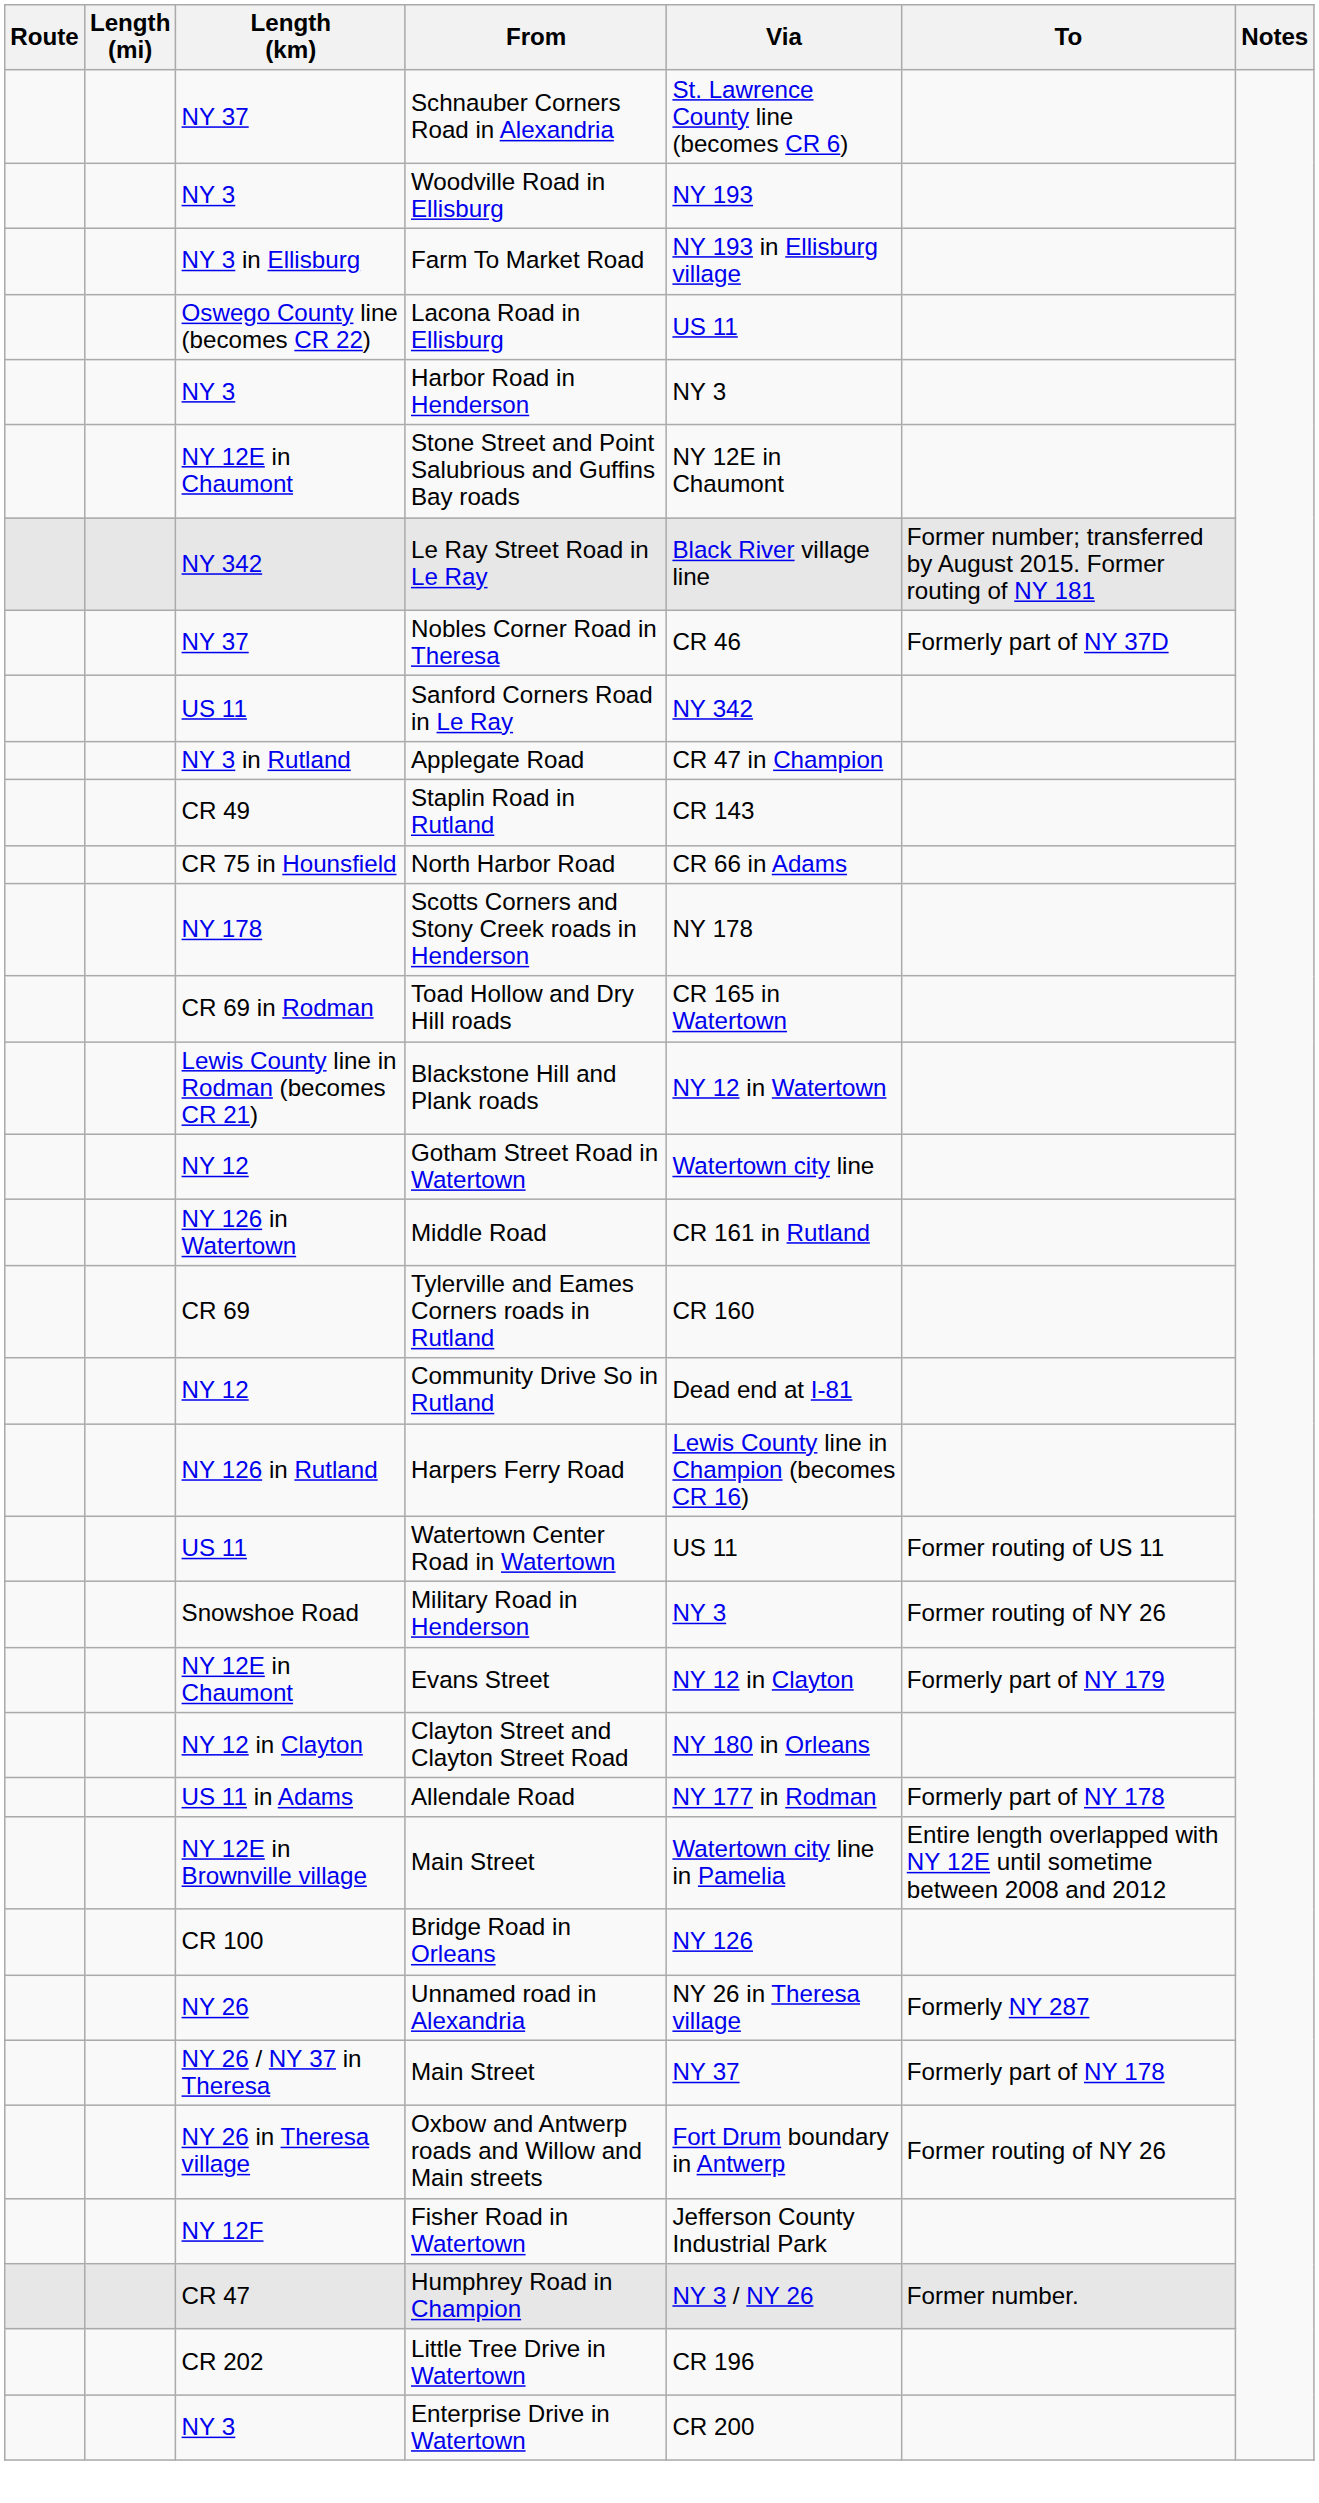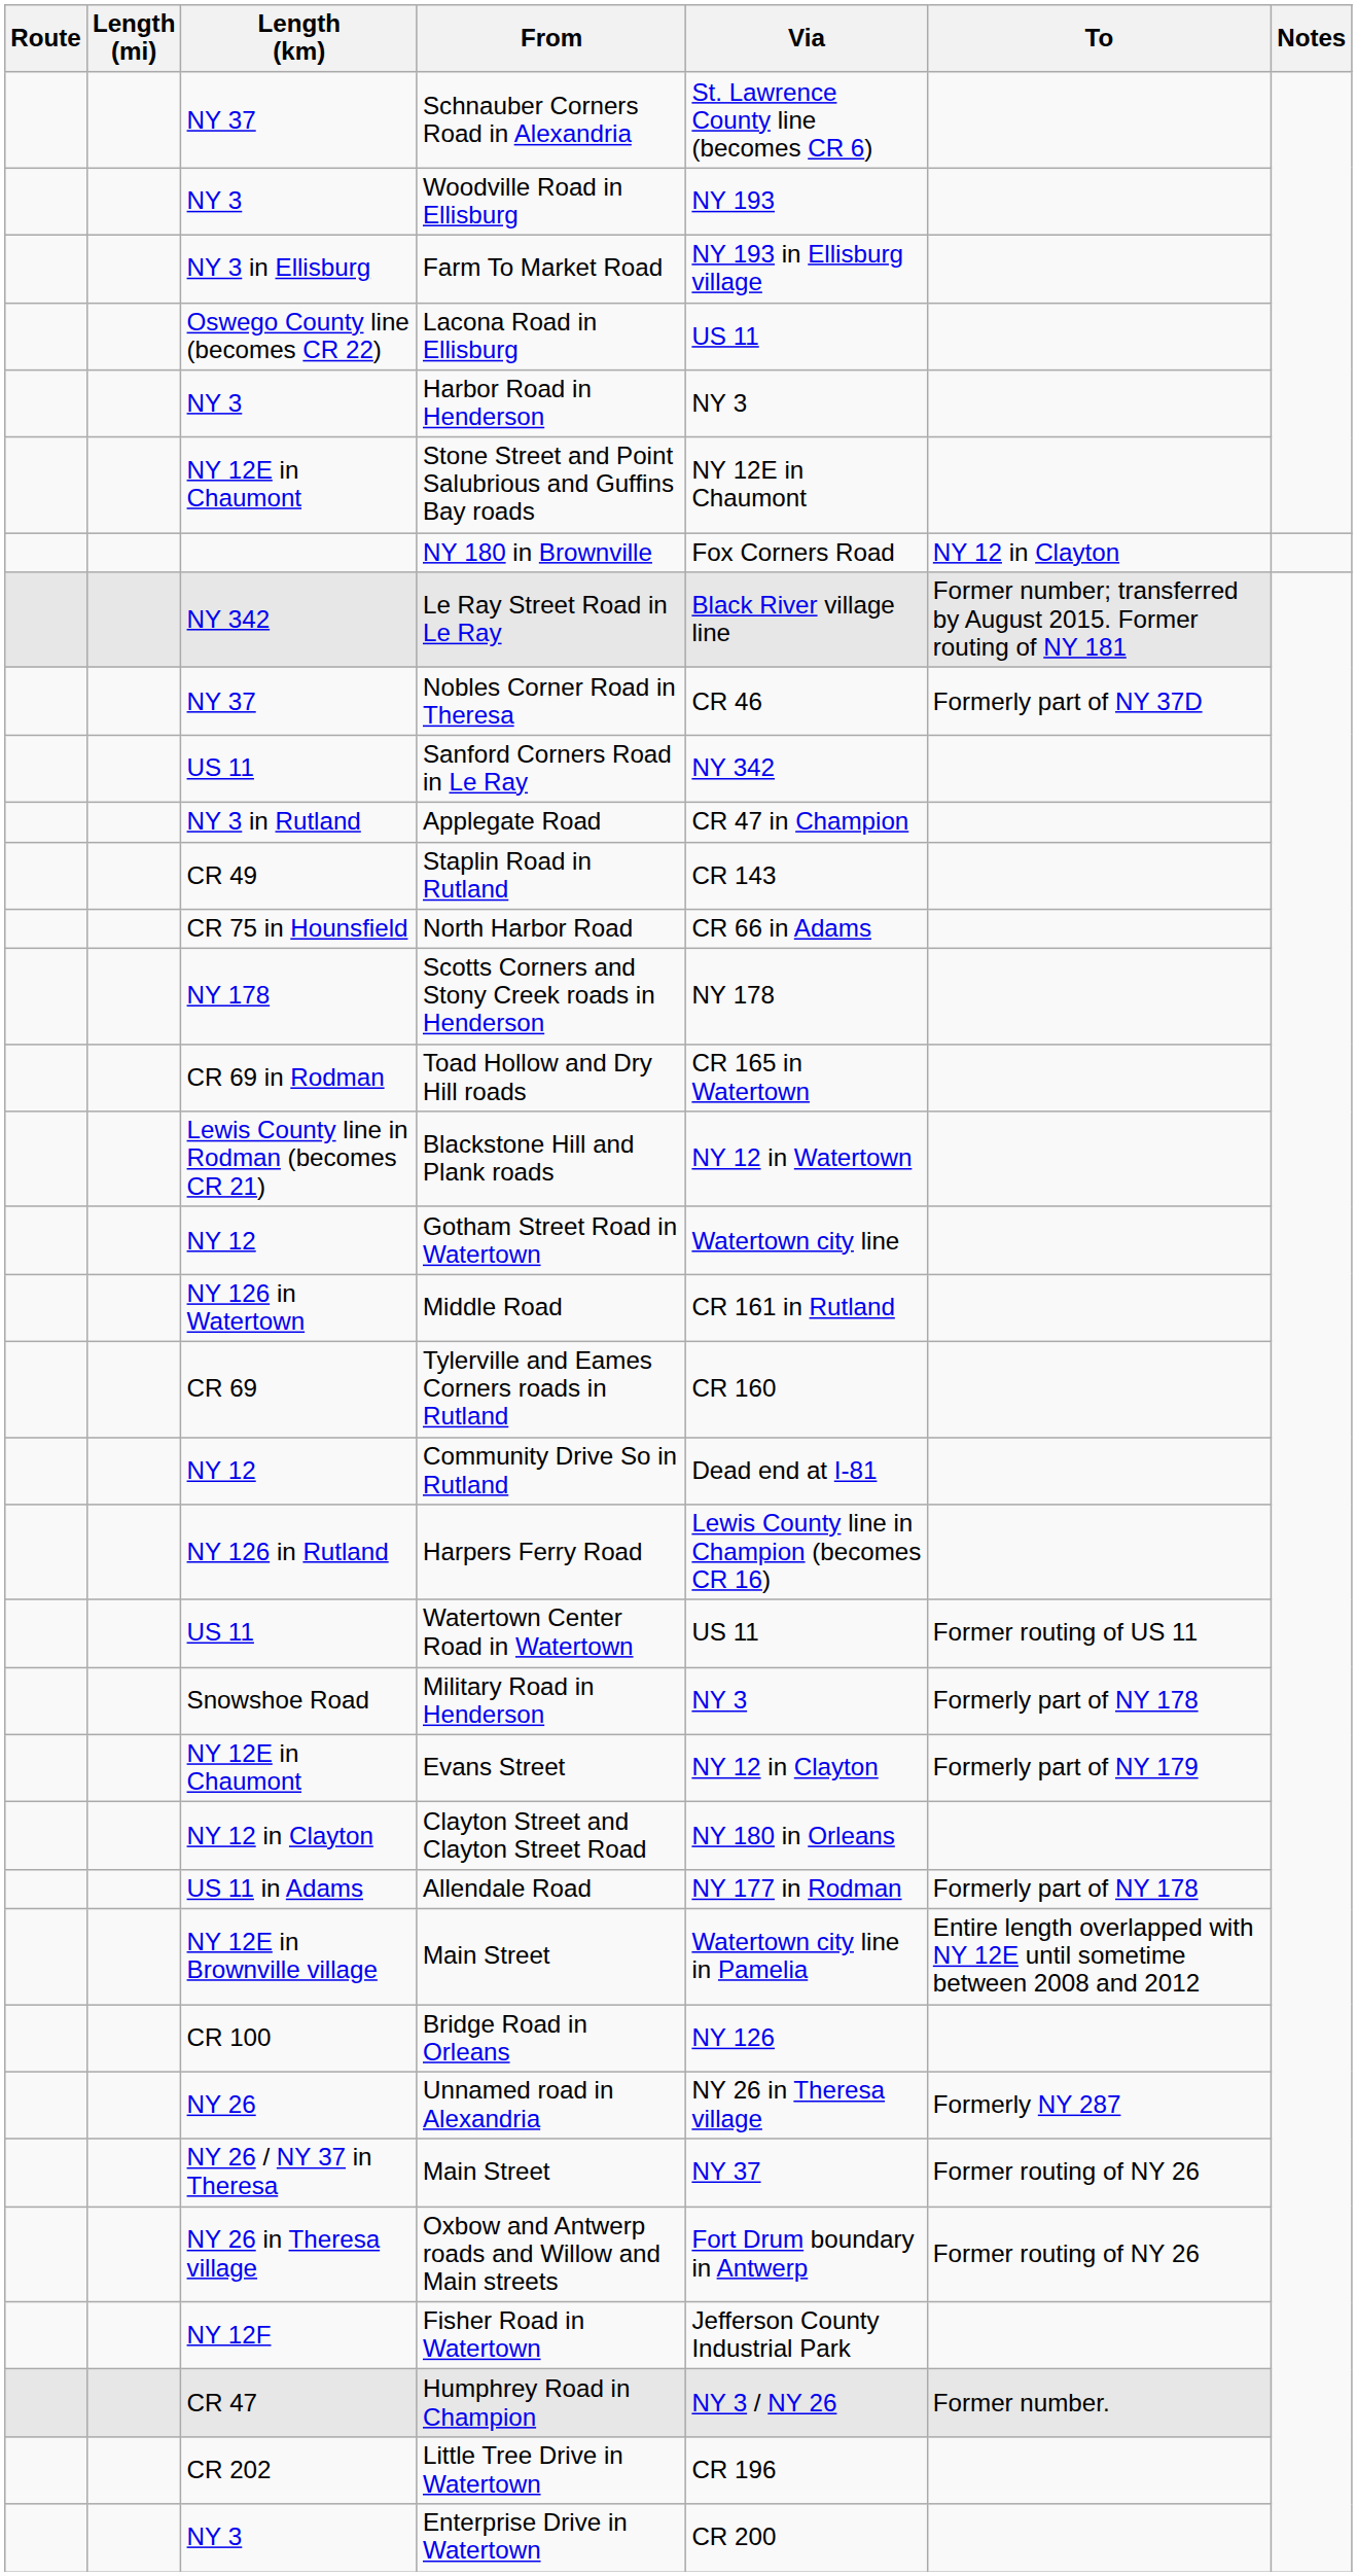 <table class="wikitable sortable">
 <tr>
 <th>Route</th>
 <th>Length<br>(mi)</th>
 <th>Length<br>(km)</th>
 <th class="unsortable">From</th>
 <th class="unsortable">Via</th>
 <th class="unsortable">To</th>
 <th class="unsortable">Notes</th>
 </tr>
 <tr>
 <td id="111"></td>
 <td></td>
 <td><a href='#'>NY&nbsp;37</a></td>
 <td>Schnauber Corners Road in <a href='#'>Alexandria</a></td>
 <td><a href='#'>St. Lawrence County</a> line (becomes <a href='#'>CR 6</a>)</td>
 <td></td>
 </tr>
 <tr>
 <td id="120"></td>
 <td></td>
 <td><a href='#'>NY 3</a></td>
 <td>Woodville Road in <a href='#'>Ellisburg</a></td>
 <td><a href='#'>NY&nbsp;193</a></td>
 <td></td>
 </tr>
 <tr>
 <td id="121"></td>
 <td></td>
 <td><a href='#'>NY 3</a> in <a href='#'>Ellisburg</a></td>
 <td>Farm To Market Road</td>
 <td><a href='#'>NY&nbsp;193</a> in <a href='#'>Ellisburg village</a></td>
 <td></td>
 </tr>
 <tr>
 <td id="122"></td>
 <td></td>
 <td><a href='#'>Oswego County</a> line (becomes <a href='#'>CR 22</a>)</td>
 <td>Lacona Road in <a href='#'>Ellisburg</a></td>
 <td><a href='#'>US 11</a></td>
 <td></td>
 </tr>
 <tr>
 <td id="123"></td>
 <td></td>
 <td><a href='#'>NY 3</a></td>
 <td>Harbor Road in <a href='#'>Henderson</a></td>
 <td>NY 3</td>
 <td></td>
 </tr>
 <tr>
 <td id="125"></td>
 <td></td>
 <td><a href='#'>NY&nbsp;12E</a> in <a href='#'>Chaumont</a></td>
 <td>Stone Street and Point Salubrious and Guffins Bay roads</td>
 <td>NY 12E in Chaumont</td>
+<td></td>
+</tr>
+<tr>
+<td id="128"></td>
+<td></td>
+<td></td>
+<td><a href='#'>NY&nbsp;180</a> in <a href='#'>Brownville</a></td>
+<td>Fox Corners Road</td>
+<td><a href='#'>NY&nbsp;12</a> in <a href='#'>Clayton</a></td>
 <td></td>
 </tr>
 <tr style="background-color:#e7e7e7">
 <td id="129"></td>
 <td></td>
 <td><a href='#'>NY&nbsp;342</a></td>
 <td>Le Ray Street Road in <a href='#'>Le Ray</a></td>
 <td><a href='#'>Black River</a> village line</td>
 <td>Former number; transferred by August 2015. Former routing of <a href='#'>NY 181</a></td>
 </tr>
 <tr>
 <td id="136"></td>
 <td></td>
 <td><a href='#'>NY&nbsp;37</a></td>
 <td>Nobles Corner Road in <a href='#'>Theresa</a></td>
 <td>CR 46</td>
 <td>Formerly part of <a href='#'>NY&nbsp;37D</a></td>
 </tr>
 <tr>
 <td id="138"></td>
 <td></td>
 <td><a href='#'>US 11</a></td>
 <td>Sanford Corners Road in <a href='#'>Le Ray</a></td>
 <td><a href='#'>NY&nbsp;342</a></td>
 <td></td>
 </tr>
 <tr>
 <td id="143"></td>
 <td></td>
 <td><a href='#'>NY 3</a> in <a href='#'>Rutland</a></td>
 <td>Applegate Road</td>
 <td>CR 47 in <a href='#'>Champion</a></td>
 <td></td>
 </tr>
 <tr>
 <td id="144"></td>
 <td></td>
 <td>CR 49</td>
 <td>Staplin Road in <a href='#'>Rutland</a></td>
 <td>CR 143</td>
 <td></td>
 </tr>
 <tr>
 <td id="145"></td>
 <td></td>
 <td>CR 75 in <a href='#'>Hounsfield</a></td>
 <td>North Harbor Road</td>
 <td>CR 66 in <a href='#'>Adams</a></td>
 <td></td>
 </tr>
 <tr>
 <td id="152"></td>
 <td></td>
 <td><a href='#'>NY&nbsp;178</a></td>
 <td>Scotts Corners and Stony Creek roads in <a href='#'>Henderson</a></td>
 <td>NY 178</td>
 <td></td>
 </tr>
 <tr>
 <td id="155"></td>
 <td></td>
 <td>CR 69 in <a href='#'>Rodman</a></td>
 <td>Toad Hollow and Dry Hill roads</td>
 <td>CR 165 in <a href='#'>Watertown</a></td>
 <td></td>
 </tr>
 <tr>
 <td id="156"></td>
 <td></td>
 <td><a href='#'>Lewis County</a> line in <a href='#'>Rodman</a> (becomes <a href='#'>CR 21</a>)</td>
 <td>Blackstone Hill and Plank roads</td>
 <td><a href='#'>NY&nbsp;12</a> in <a href='#'>Watertown</a></td>
 <td></td>
 </tr>
 <tr>
 <td id="159"></td>
 <td></td>
 <td><a href='#'>NY&nbsp;12</a></td>
 <td>Gotham Street Road in <a href='#'>Watertown</a></td>
 <td><a href='#'>Watertown city</a> line</td>
 <td></td>
 </tr>
 <tr>
 <td id="160"></td>
 <td></td>
 <td><a href='#'>NY&nbsp;126</a> in <a href='#'>Watertown</a></td>
 <td>Middle Road</td>
 <td>CR 161 in <a href='#'>Rutland</a></td>
 <td></td>
 </tr>
 <tr>
 <td id="161"></td>
 <td></td>
 <td>CR 69</td>
 <td>Tylerville and Eames Corners roads in <a href='#'>Rutland</a></td>
 <td>CR 160</td>
 <td></td>
 </tr>
 <tr>
 <td id="162"></td>
 <td></td>
 <td><a href='#'>NY&nbsp;12</a></td>
 <td>Community Drive So in <a href='#'>Rutland</a></td>
 <td>Dead end at <a href='#'>I-81</a></td>
 <td></td>
 </tr>
 <tr>
 <td id="163"></td>
 <td></td>
 <td><a href='#'>NY&nbsp;126</a> in <a href='#'>Rutland</a></td>
 <td>Harpers Ferry Road</td>
 <td><a href='#'>Lewis County</a> line in <a href='#'>Champion</a> (becomes <a href='#'>CR 16</a>)</td>
 <td></td>
 </tr>
 <tr>
 <td id="165"></td>
 <td></td>
 <td><a href='#'>US 11</a></td>
 <td>Watertown Center Road in <a href='#'>Watertown</a></td>
 <td>US 11</td>
 <td>Former routing of US 11</td>
 </tr>
 <tr>
 <td id="178"></td>
 <td></td>
 <td>Snowshoe Road</td>
 <td>Military Road in <a href='#'>Henderson</a></td>
 <td><a href='#'>NY 3</a></td>
-<td>Former routing of NY 26</td>
+<td>Formerly part of <a href='#'>NY&nbsp;178</a></td>
 </tr>
 <tr>
 <td id="179"></td>
 <td></td>
 <td><a href='#'>NY&nbsp;12E</a> in <a href='#'>Chaumont</a></td>
 <td>Evans Street</td>
 <td><a href='#'>NY&nbsp;12</a> in <a href='#'>Clayton</a></td>
 <td>Formerly part of <a href='#'>NY 179</a></td>
 </tr>
 <tr>
 <td id="181"></td>
 <td></td>
 <td><a href='#'>NY&nbsp;12</a> in <a href='#'>Clayton</a></td>
 <td>Clayton Street and Clayton Street Road</td>
 <td><a href='#'>NY&nbsp;180</a> in <a href='#'>Orleans</a></td>
 <td></td>
 </tr>
 <tr>
 <td id="189"></td>
 <td></td>
 <td><a href='#'>US 11</a> in <a href='#'>Adams</a></td>
 <td>Allendale Road</td>
 <td><a href='#'>NY&nbsp;177</a> in <a href='#'>Rodman</a></td>
 <td>Formerly part of <a href='#'>NY&nbsp;178</a></td>
 </tr>
 <tr>
 <td id="190"></td>
 <td></td>
 <td><a href='#'>NY&nbsp;12E</a> in <a href='#'>Brownville village</a></td>
 <td>Main Street</td>
 <td><a href='#'>Watertown city</a> line in <a href='#'>Pamelia</a></td>
 <td>Entire length overlapped with <a href='#'>NY&nbsp;12E</a> until sometime between 2008 and 2012</td>
 </tr>
 <tr>
 <td id="191"></td>
 <td></td>
 <td>CR 100</td>
 <td>Bridge Road in <a href='#'>Orleans</a></td>
 <td><a href='#'>NY&nbsp;126</a></td>
 <td></td>
 </tr>
 <tr>
 <td id="192"></td>
 <td></td>
 <td><a href='#'>NY&nbsp;26</a></td>
 <td>Unnamed road in <a href='#'>Alexandria</a></td>
 <td>NY 26 in <a href='#'>Theresa village</a></td>
 <td>Formerly <a href='#'>NY 287</a></td>
 </tr>
 <tr>
 <td id="193"></td>
 <td></td>
 <td><a href='#'>NY&nbsp;26</a> / <a href='#'>NY&nbsp;37</a> in <a href='#'>Theresa</a></td>
 <td>Main Street</td>
 <td><a href='#'>NY&nbsp;37</a></td>
-<td>Formerly part of <a href='#'>NY&nbsp;178</a></td>
+<td>Former routing of NY 26</td>
 </tr>
 <tr>
 <td id="194"></td>
 <td></td>
 <td><a href='#'>NY&nbsp;26</a> in <a href='#'>Theresa village</a></td>
 <td>Oxbow and Antwerp roads and Willow and Main streets</td>
 <td><a href='#'>Fort Drum</a> boundary in <a href='#'>Antwerp</a></td>
 <td>Former routing of NY 26</td>
 </tr>
 <tr>
 <td id="196"></td>
 <td></td>
 <td><a href='#'>NY&nbsp;12F</a></td>
 <td>Fisher Road in <a href='#'>Watertown</a></td>
 <td>Jefferson County Industrial Park</td>
 <td></td>
 </tr>
 <tr style="background-color:#e7e7e7">
 <td id="197"></td>
 <td></td>
 <td>CR 47</td>
 <td>Humphrey Road in <a href='#'>Champion</a></td>
 <td><a href='#'>NY 3</a> / <a href='#'>NY&nbsp;26</a></td>
 <td>Former number.</td>
 </tr>
 <tr>
 <td id="200"></td>
 <td></td>
 <td>CR 202</td>
 <td>Little Tree Drive in <a href='#'>Watertown</a></td>
 <td>CR 196</td>
 <td></td>
 </tr>
 <tr>
 <td id="202"></td>
 <td></td>
 <td><a href='#'>NY 3</a></td>
 <td>Enterprise Drive in <a href='#'>Watertown</a></td>
 <td>CR 200</td>
 <td></td>
 </tr>
 </table>
